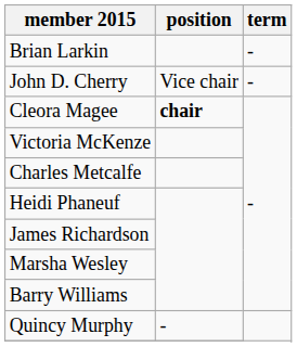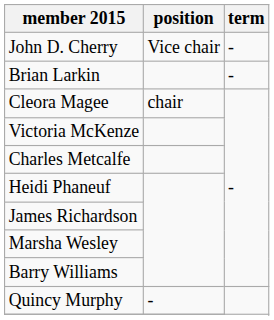 <table class="wikitable" border="1">
 <tr>
 <th>member 2015</th>
 <th>position</th>
 <th>term</th>
 </tr>
 <tr>
+<td>John D. Cherry</td>
+<td>Vice chair</td>
+<td> - </td>
+</tr>
+<tr>
 <td>Brian Larkin</td>
 <td></td>
 <td> - </td>
 </tr>
 <tr>
-<td>John D. Cherry</td>
-<td>Vice chair</td>
-<td> - </td>
-</tr>
-<tr>
 <td>Cleora Magee</td>
-<td><strong>chair</strong></td>
+<td>chair</td>
 <td rowspan=7> - </td>
 </tr>
 <tr>
 <td>Victoria McKenze</td>
 <td></td>
 </tr>
 <tr>
 <td>Charles Metcalfe</td>
 <td></td>
 </tr>
 <tr>
 <td>Heidi Phaneuf</td>
 </tr>
 <tr>
 <td>James Richardson</td>
 </tr>
 <tr>
 <td>Marsha Wesley</td>
 </tr>
 <tr>
 <td>Barry Williams</td>
 </tr>
 <tr>
 <td>Quincy Murphy</td>
 <td> - </td>
 </tr>
 <tr>
 </tr>
 </table>
